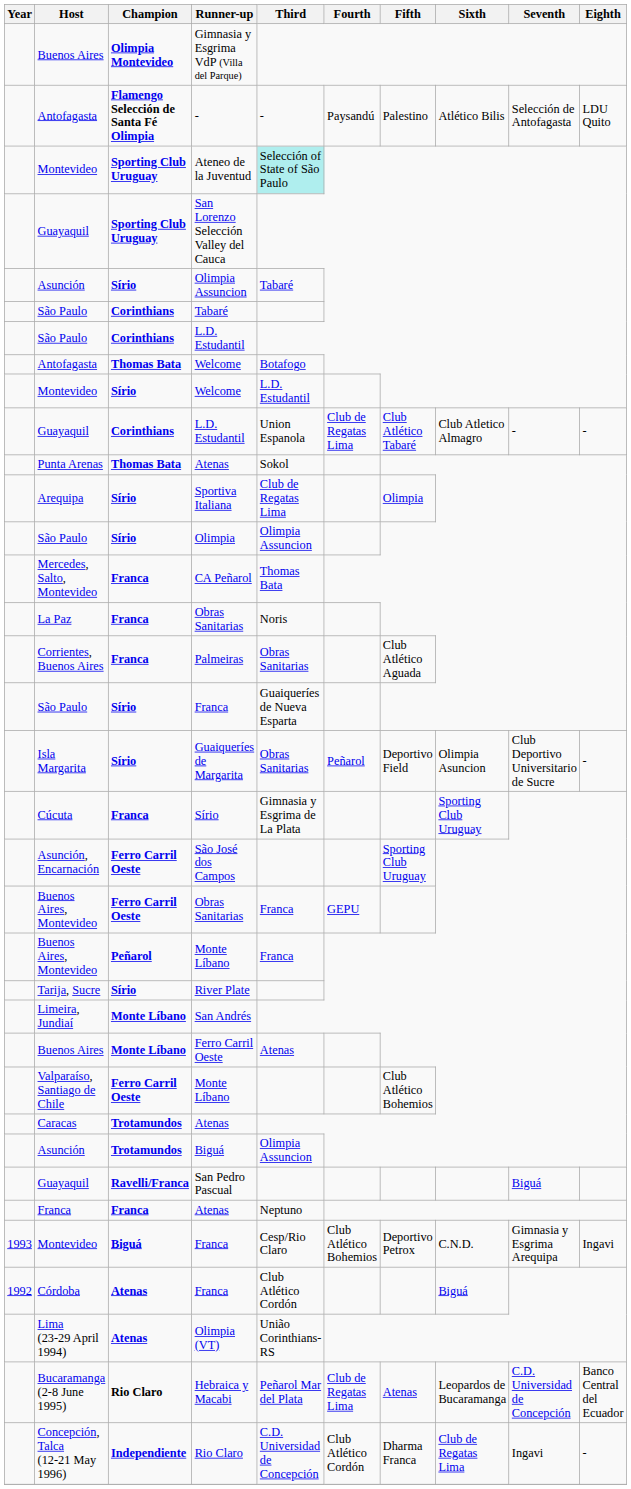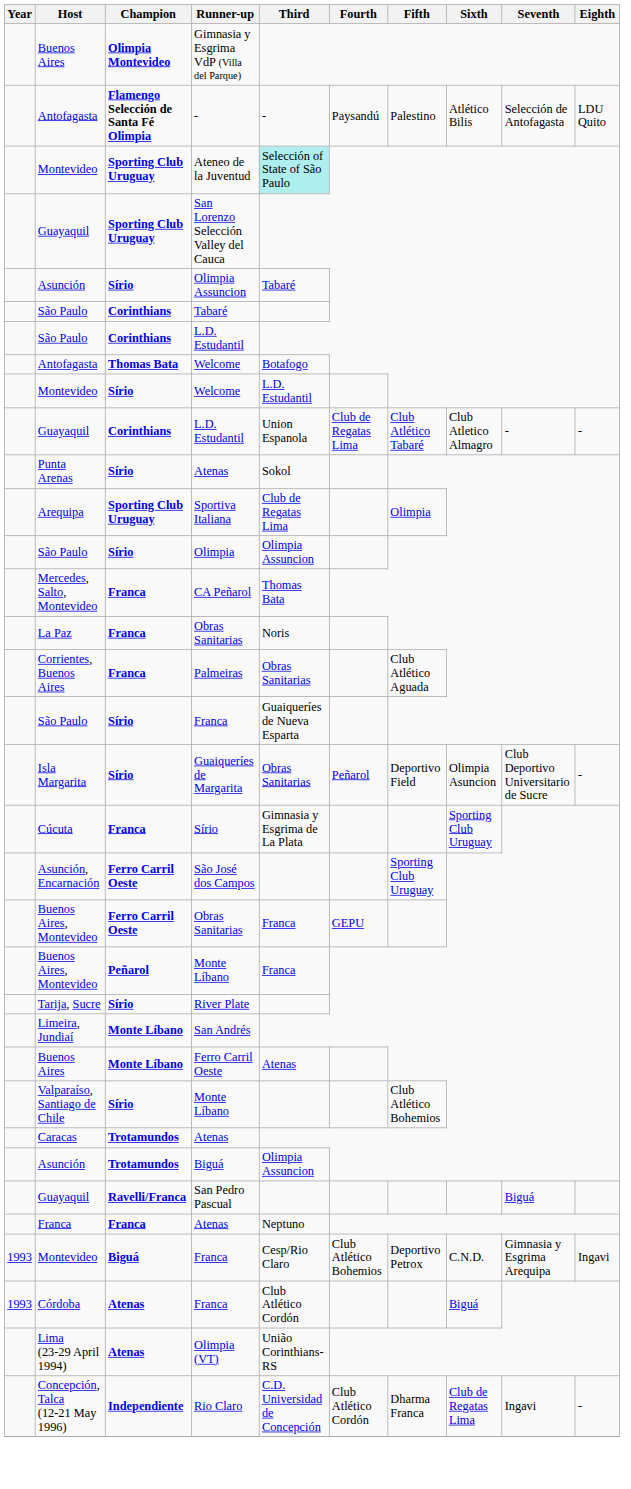 <table class="wikitable sortable" style="text-align:left" width="800">
 <tr>
 <th width=50px>Year</th>
 <th width=250px>Host</th>
 <th width=250px>Champion</th>
 <th width=250px>Runner-up</th>
 <th width=250px>Third</th>
 <th width=250px>Fourth</th>
 <th width=250px>Fifth</th>
 <th width=250px>Sixth</th>
 <th width=250px>Seventh</th>
 <th width=250px>Eighth</th>
 </tr>
 <tr>
 <td></td>
 <td> <a href='#'>Buenos Aires</a></td>
 <td> <strong><a href='#'>Olimpia Montevideo</a></strong></td>
 <td> Gimnasia y Esgrima VdP <small>(Villa del Parque)</small></td>
 </tr>
 <tr>
 <td></td>
 <td> <a href='#'>Antofagasta</a></td>
 <td> <strong><a href='#'>Flamengo</a></strong><br> <strong>Selección de Santa Fé</strong><br> <strong><a href='#'>Olimpia</a></strong></td>
 <td>-</td>
 <td>-</td>
 <td> Paysandú </td>
 <td> Palestino</td>
 <td> Atlético Bilis</td>
 <td> Selección de Antofagasta</td>
 <td> LDU Quito </td>
 </tr>
 <tr>
 <td></td>
 <td> <a href='#'>Montevideo</a></td>
 <td> <strong><a href='#'>Sporting Club Uruguay</a></strong></td>
 <td> Ateneo de la Juventud</td>
 <td style="background: paleturquoise;"> Selección of State of São Paulo</td>
 </tr>
 <tr>
 <td></td>
 <td> <a href='#'>Guayaquil</a></td>
 <td> <strong><a href='#'>Sporting Club Uruguay</a></strong></td>
 <td> <a href='#'>San Lorenzo</a><br> Selección Valley del Cauca</td>
 </tr>
 <tr>
 <td></td>
 <td> <a href='#'>Asunción</a></td>
 <td> <strong><a href='#'>Sírio</a></strong> </td>
 <td> <a href='#'>Olimpia Assuncion</a></td>
 <td> <a href='#'>Tabaré</a></td>
 </tr>
 <tr>
 <td></td>
 <td> <a href='#'>São Paulo</a></td>
 <td> <strong><a href='#'>Corinthians</a></strong> </td>
 <td> <a href='#'>Tabaré</a></td>
 <td></td>
 </tr>
 <tr>
 <td></td>
 <td> <a href='#'>São Paulo</a></td>
 <td> <strong><a href='#'>Corinthians</a></strong></td>
 <td> <a href='#'>L.D. Estudantil</a></td>
 </tr>
 <tr>
 <td></td>
 <td> <a href='#'>Antofagasta</a></td>
 <td> <strong><a href='#'>Thomas Bata</a></strong></td>
 <td> <a href='#'>Welcome</a></td>
 <td> <a href='#'>Botafogo</a></td>
 </tr>
 <tr>
 <td></td>
 <td> <a href='#'>Montevideo</a></td>
 <td> <strong><a href='#'>Sírio</a></strong></td>
 <td> <a href='#'>Welcome</a></td>
 <td> <a href='#'>L.D. Estudantil</a></td>
 <td></td>
 </tr>
 <tr>
 <td></td>
 <td> <a href='#'>Guayaquil</a></td>
 <td> <strong><a href='#'>Corinthians</a></strong> </td>
 <td> <a href='#'>L.D. Estudantil</a></td>
 <td> Union Espanola</td>
 <td> <a href='#'>Club de Regatas Lima</a></td>
 <td> <a href='#'>Club Atlético Tabaré</a></td>
 <td> Club Atletico Almagro</td>
 <td>-</td>
 <td>-</td>
 </tr>
 <tr>
 <td></td>
 <td> <a href='#'>Punta Arenas</a></td>
-<td> <strong><a href='#'>Thomas Bata</a></strong></td>
+<td> <strong><a href='#'>Sírio</a></strong></td>
 <td> <a href='#'>Atenas</a></td>
 <td> Sokol</td>
 <td></td>
 </tr>
 <tr>
 <td></td>
 <td> <a href='#'>Arequipa</a></td>
-<td> <strong><a href='#'>Sírio</a></strong></td>
+<td> <strong><a href='#'>Sporting Club Uruguay</a></strong></td>
 <td> <a href='#'>Sportiva Italiana</a></td>
 <td> <a href='#'>Club de Regatas Lima</a></td>
 <td></td>
 <td> <a href='#'>Olimpia</a></td>
 </tr>
 <tr>
 <td></td>
 <td> <a href='#'>São Paulo</a></td>
 <td> <strong><a href='#'>Sírio</a></strong></td>
 <td> <a href='#'>Olimpia</a></td>
 <td> <a href='#'>Olimpia Assuncion</a></td>
 <td></td>
 </tr>
 <tr>
 <td></td>
 <td> <a href='#'>Mercedes</a>, <a href='#'>Salto</a>, <a href='#'>Montevideo</a></td>
 <td> <strong><a href='#'>Franca</a></strong></td>
 <td> <a href='#'>CA Peñarol</a></td>
 <td> <a href='#'>Thomas Bata</a></td>
 </tr>
 <tr>
 <td></td>
 <td> <a href='#'>La Paz</a></td>
 <td> <strong><a href='#'>Franca</a></strong></td>
 <td> <a href='#'>Obras Sanitarias</a></td>
 <td> Noris</td>
 <td></td>
 </tr>
 <tr>
 <td></td>
 <td> <a href='#'>Corrientes</a>, <a href='#'>Buenos Aires</a></td>
 <td> <strong><a href='#'>Franca</a></strong></td>
 <td> <a href='#'>Palmeiras</a></td>
 <td> <a href='#'>Obras Sanitarias</a></td>
 <td></td>
 <td> Club Atlético Aguada</td>
 </tr>
 <tr>
 <td></td>
 <td> <a href='#'>São Paulo</a></td>
 <td> <strong><a href='#'>Sírio</a></strong></td>
 <td> <a href='#'>Franca</a></td>
 <td> Guaiqueríes de Nueva Esparta</td>
 <td></td>
 </tr>
 <tr>
 <td></td>
 <td> <a href='#'>Isla Margarita</a></td>
 <td> <strong><a href='#'>Sírio</a></strong> </td>
 <td> <a href='#'>Guaiqueríes de Margarita</a></td>
 <td> <a href='#'>Obras Sanitarias</a></td>
 <td> <a href='#'>Peñarol</a></td>
 <td> Deportivo Field</td>
 <td> Olimpia Asuncion</td>
 <td> Club Deportivo Universitario de Sucre</td>
 <td>-</td>
 </tr>
 <tr>
 <td></td>
 <td> <a href='#'>Cúcuta</a></td>
 <td> <strong><a href='#'>Franca</a></strong> </td>
 <td> <a href='#'>Sírio</a></td>
 <td> Gimnasia y Esgrima de La Plata</td>
 <td></td>
 <td></td>
 <td> <a href='#'>Sporting Club Uruguay</a></td>
 </tr>
 <tr>
 <td></td>
 <td> <a href='#'>Asunción</a>, <a href='#'>Encarnación</a></td>
 <td> <strong><a href='#'>Ferro Carril Oeste</a></strong></td>
 <td> <a href='#'>São José dos Campos</a></td>
 <td></td>
 <td></td>
 <td> <a href='#'>Sporting Club Uruguay</a></td>
 </tr>
 <tr>
 <td></td>
 <td> <a href='#'>Buenos Aires</a>,  <a href='#'>Montevideo</a></td>
 <td> <strong><a href='#'>Ferro Carril Oeste</a></strong></td>
 <td> <a href='#'>Obras Sanitarias</a></td>
 <td> <a href='#'>Franca</a></td>
 <td> <a href='#'>GEPU</a></td>
 <td></td>
 </tr>
 <tr>
 <td></td>
 <td> <a href='#'>Buenos Aires</a>,  <a href='#'>Montevideo</a></td>
 <td> <strong><a href='#'>Peñarol</a></strong></td>
 <td> <a href='#'>Monte Líbano</a></td>
 <td> <a href='#'>Franca</a></td>
 </tr>
 <tr>
 <td></td>
 <td> <a href='#'>Tarija</a>, <a href='#'>Sucre</a></td>
 <td> <strong><a href='#'>Sírio</a></strong></td>
 <td> <a href='#'>River Plate</a></td>
 <td></td>
 </tr>
 <tr>
 <td></td>
 <td> <a href='#'>Limeira</a>, <a href='#'>Jundiaí</a></td>
 <td> <strong><a href='#'>Monte Líbano</a></strong> </td>
 <td> <a href='#'>San Andrés</a></td>
 </tr>
 <tr>
 <td></td>
 <td> <a href='#'>Buenos Aires</a></td>
 <td> <strong><a href='#'>Monte Líbano</a></strong></td>
 <td> <a href='#'>Ferro Carril Oeste</a></td>
 <td> <a href='#'>Atenas</a></td>
 <td></td>
 </tr>
 <tr>
 <td></td>
 <td> <a href='#'>Valparaíso</a>, <a href='#'>Santiago de Chile</a></td>
-<td> <strong><a href='#'>Ferro Carril Oeste</a></strong></td>
+<td> <strong><a href='#'>Sírio</a></strong></td>
 <td> <a href='#'>Monte Líbano</a></td>
 <td></td>
 <td></td>
 <td> Club Atlético Bohemios</td>
 </tr>
 <tr>
 <td></td>
 <td> <a href='#'>Caracas</a></td>
 <td> <strong><a href='#'>Trotamundos</a></strong></td>
 <td> <a href='#'>Atenas</a></td>
 </tr>
 <tr>
 <td></td>
 <td> <a href='#'>Asunción</a></td>
 <td> <strong><a href='#'>Trotamundos</a></strong></td>
 <td> <a href='#'>Biguá</a></td>
 <td> <a href='#'>Olimpia Assuncion</a></td>
 </tr>
 <tr>
 <td></td>
 <td> <a href='#'>Guayaquil</a></td>
 <td> <strong><a href='#'>Ravelli/Franca</a></strong> </td>
 <td> San Pedro Pascual</td>
 <td></td>
 <td></td>
 <td></td>
 <td></td>
 <td> <a href='#'>Biguá</a></td>
 <td></td>
 </tr>
 <tr>
 <td></td>
 <td> <a href='#'>Franca</a></td>
 <td> <strong><a href='#'>Franca</a></strong></td>
 <td> <a href='#'>Atenas</a></td>
 <td> Neptuno</td>
 </tr>
 <tr>
 <td {{center><a href='#'>1993</a></td>
 <td> <a href='#'>Montevideo</a></td>
 <td> <strong><a href='#'>Biguá</a></strong></td>
 <td> <a href='#'>Franca</a></td>
 <td> Cesp/Rio Claro</td>
 <td> Club Atlético Bohemios</td>
 <td> Deportivo Petrox</td>
 <td> C.N.D.</td>
 <td> Gimnasia y Esgrima Arequipa</td>
 <td> Ingavi</td>
 </tr>
 <tr>
-<td {{center><a href='#'>1992</a></td>
+<td {{center><a href='#'>1993</a></td>
 <td> <a href='#'>Córdoba</a></td>
 <td> <strong><a href='#'>Atenas</a></strong></td>
 <td> <a href='#'>Franca</a></td>
 <td> Club Atlético Cordón</td>
 <td></td>
 <td></td>
 <td> <a href='#'>Biguá</a></td>
 </tr>
 <tr>
 <td></td>
 <td> <a href='#'>Lima</a> <br>(23-29 April 1994)</td>
 <td> <strong><a href='#'>Atenas</a></strong></td>
 <td> <a href='#'>Olimpia (VT)</a></td>
 <td> União Corinthians-RS</td>
 </tr>
 <tr>
 <td></td>
-<td> <a href='#'>Bucaramanga</a><br>(2-8 June 1995)</td>
-<td> <strong>Rio Claro</strong> </td>
-<td> <a href='#'>Hebraica y Macabi</a></td>
-<td> <a href='#'>Peñarol Mar del Plata</a></td>
-<td> <a href='#'>Club de Regatas Lima</a></td>
-<td> <a href='#'>Atenas</a></td>
-<td> Leopardos de Bucaramanga</td>
-<td> <a href='#'>C.D. Universidad de Concepción</a></td>
-<td> Banco Central del Ecuador</td>
-</tr>
-<tr>
-<td></td>
 <td> <a href='#'>Concepción</a>, <a href='#'>Talca</a> <br>(12-21 May 1996)</td>
 <td> <strong><a href='#'>Independiente</a></strong> </td>
 <td> <a href='#'>Rio Claro</a></td>
 <td> <a href='#'>C.D. Universidad de Concepción</a></td>
 <td> Club Atlético Cordón</td>
 <td> Dharma Franca</td>
 <td> <a href='#'>Club de Regatas Lima</a></td>
 <td> Ingavi</td>
 <td>-</td>
 </tr>
 <tr>
 </tr>
 </table>
